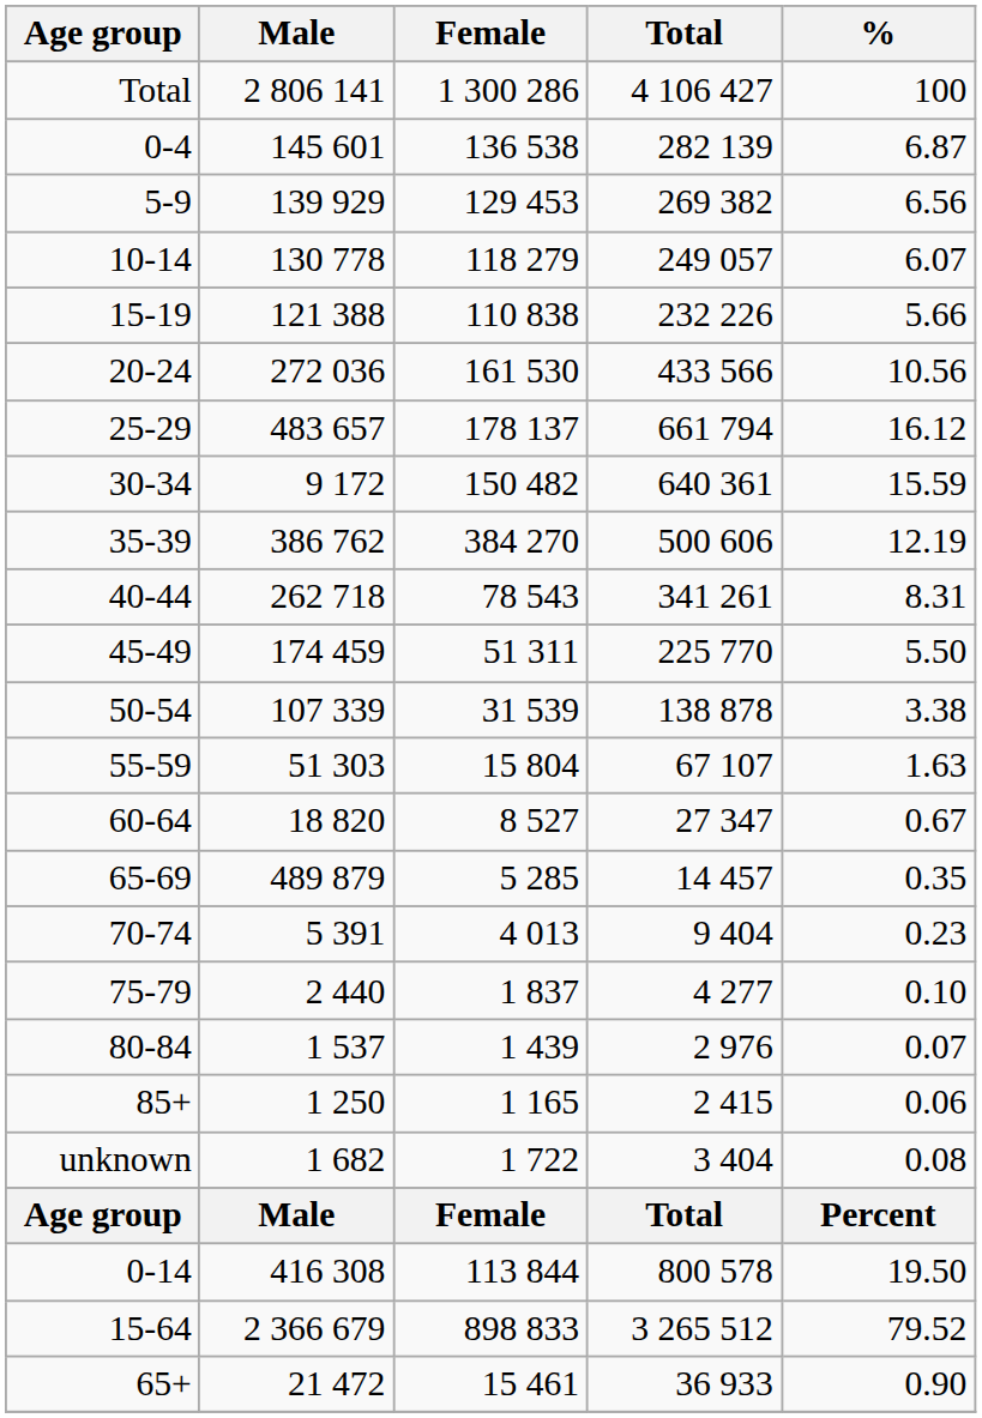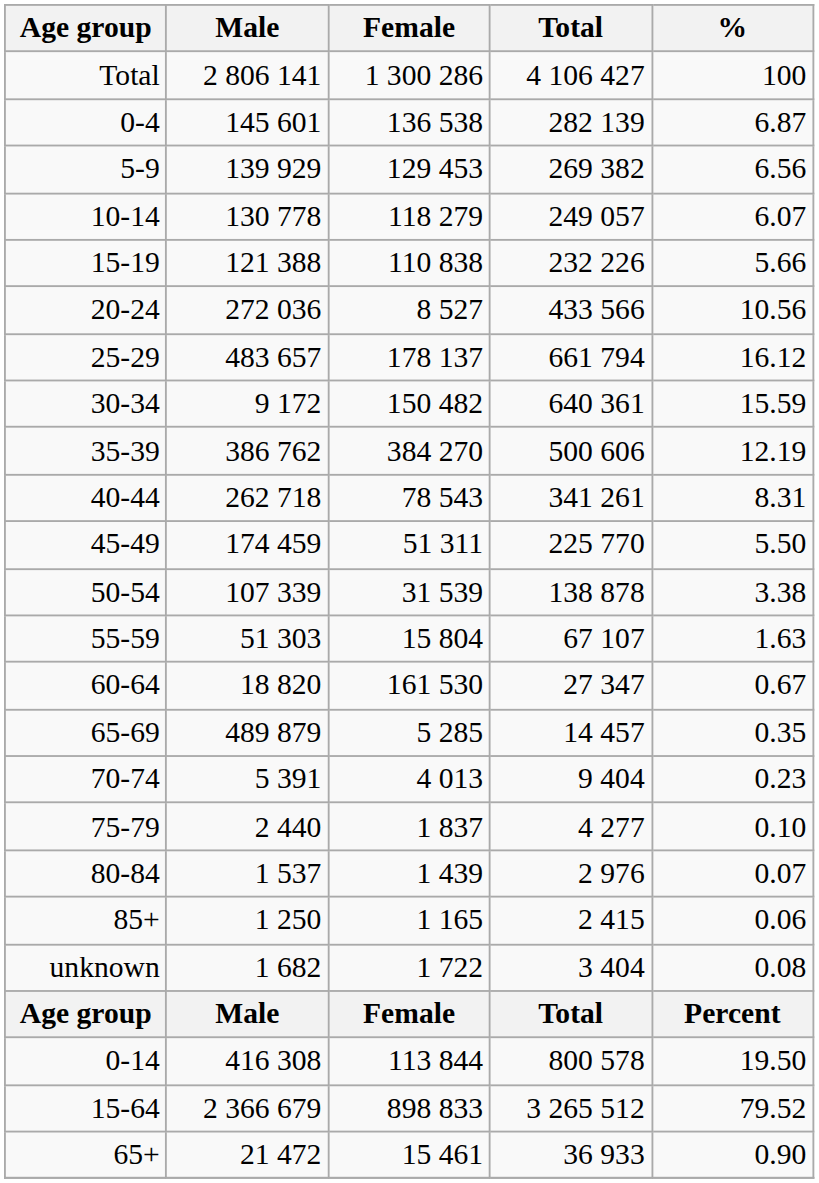 <table class="wikitable">
 <tr>
 <th width="80pt">Age group</th>
 <th width="80pt">Male</th>
 <th width="80pt">Female</th>
 <th width="80pt">Total</th>
 <th width="80pt">%</th>
 </tr>
 <tr>
 <td align="right">Total</td>
 <td align="right">2 806 141</td>
 <td align="right">1 300 286</td>
 <td align="right">4 106 427</td>
 <td align="right">100</td>
 </tr>
 <tr>
 <td align="right">0-4</td>
 <td align="right">145 601</td>
 <td align="right">136 538</td>
 <td align="right">282 139</td>
 <td align="right">6.87</td>
 </tr>
 <tr>
 <td align="right">5-9</td>
 <td align="right">139 929</td>
 <td align="right">129 453</td>
 <td align="right">269 382</td>
 <td align="right">6.56</td>
 </tr>
 <tr>
 <td align="right">10-14</td>
 <td align="right">130 778</td>
 <td align="right">118 279</td>
 <td align="right">249 057</td>
 <td align="right">6.07</td>
 </tr>
 <tr>
 <td align="right">15-19</td>
 <td align="right">121 388</td>
 <td align="right">110 838</td>
 <td align="right">232 226</td>
 <td align="right">5.66</td>
 </tr>
 <tr>
 <td align="right">20-24</td>
 <td align="right">272 036</td>
-<td align="right">161 530</td>
+<td align="right">8 527</td>
 <td align="right">433 566</td>
 <td align="right">10.56</td>
 </tr>
 <tr>
 <td align="right">25-29</td>
 <td align="right">483 657</td>
 <td align="right">178 137</td>
 <td align="right">661 794</td>
 <td align="right">16.12</td>
 </tr>
 <tr>
 <td align="right">30-34</td>
 <td align="right">9 172</td>
 <td align="right">150 482</td>
 <td align="right">640 361</td>
 <td align="right">15.59</td>
 </tr>
 <tr>
 <td align="right">35-39</td>
 <td align="right">386 762</td>
 <td align="right">384 270</td>
 <td align="right">500 606</td>
 <td align="right">12.19</td>
 </tr>
 <tr>
 <td align="right">40-44</td>
 <td align="right">262 718</td>
 <td align="right">78 543</td>
 <td align="right">341 261</td>
 <td align="right">8.31</td>
 </tr>
 <tr>
 <td align="right">45-49</td>
 <td align="right">174 459</td>
 <td align="right">51 311</td>
 <td align="right">225 770</td>
 <td align="right">5.50</td>
 </tr>
 <tr>
 <td align="right">50-54</td>
 <td align="right">107 339</td>
 <td align="right">31 539</td>
 <td align="right">138 878</td>
 <td align="right">3.38</td>
 </tr>
 <tr>
 <td align="right">55-59</td>
 <td align="right">51 303</td>
 <td align="right">15 804</td>
 <td align="right">67 107</td>
 <td align="right">1.63</td>
 </tr>
 <tr>
 <td align="right">60-64</td>
 <td align="right">18 820</td>
-<td align="right">8 527</td>
+<td align="right">161 530</td>
 <td align="right">27 347</td>
 <td align="right">0.67</td>
 </tr>
 <tr>
 <td align="right">65-69</td>
 <td align="right">489 879</td>
 <td align="right">5 285</td>
 <td align="right">14 457</td>
 <td align="right">0.35</td>
 </tr>
 <tr>
 <td align="right">70-74</td>
 <td align="right">5 391</td>
 <td align="right">4 013</td>
 <td align="right">9 404</td>
 <td align="right">0.23</td>
 </tr>
 <tr>
 <td align="right">75-79</td>
 <td align="right">2 440</td>
 <td align="right">1 837</td>
 <td align="right">4 277</td>
 <td align="right">0.10</td>
 </tr>
 <tr>
 <td align="right">80-84</td>
 <td align="right">1 537</td>
 <td align="right">1 439</td>
 <td align="right">2 976</td>
 <td align="right">0.07</td>
 </tr>
 <tr>
 <td align="right">85+</td>
 <td align="right">1 250</td>
 <td align="right">1 165</td>
 <td align="right">2 415</td>
 <td align="right">0.06</td>
 </tr>
 <tr>
 <td align="right">unknown</td>
 <td align="right">1 682</td>
 <td align="right">1 722</td>
 <td align="right">3 404</td>
 <td align="right">0.08</td>
 </tr>
 <tr>
 <th width="50">Age group</th>
 <th width="80pt">Male</th>
 <th width="80">Female</th>
 <th width="80">Total</th>
 <th width="50">Percent</th>
 </tr>
 <tr>
 <td align="right">0-14</td>
 <td align="right">416 308</td>
 <td align="right">113 844</td>
 <td align="right">800 578</td>
 <td align="right">19.50</td>
 </tr>
 <tr>
 <td align="right">15-64</td>
 <td align="right">2 366 679</td>
 <td align="right">898 833</td>
 <td align="right">3 265 512</td>
 <td align="right">79.52</td>
 </tr>
 <tr>
 <td align="right">65+</td>
 <td align="right">21 472</td>
 <td align="right">15 461</td>
 <td align="right">36 933</td>
 <td align="right">0.90</td>
 </tr>
 <tr>
 </tr>
 </table>
